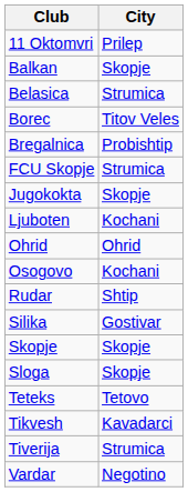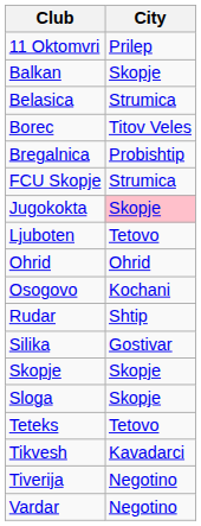 <table class="wikitable">
 <tr>
 <th>Club</th>
 <th>City</th>
 </tr>
 <tr>
 <td><a href='#'>11 Oktomvri</a></td>
 <td><a href='#'>Prilep</a></td>
 </tr>
 <tr>
 <td><a href='#'>Balkan</a></td>
 <td><a href='#'>Skopje</a></td>
 </tr>
 <tr>
 <td><a href='#'>Belasica</a></td>
 <td><a href='#'>Strumica</a></td>
 </tr>
 <tr>
 <td><a href='#'>Borec</a></td>
 <td><a href='#'>Titov Veles</a></td>
 </tr>
 <tr>
 <td><a href='#'>Bregalnica</a></td>
 <td><a href='#'>Probishtip</a></td>
 </tr>
 <tr>
 <td><a href='#'>FCU Skopje</a></td>
 <td><a href='#'>Strumica</a></td>
 </tr>
 <tr>
 <td><a href='#'>Jugokokta</a></td>
-<td><a href='#'>Skopje</a></td>
+<td style="background: pink;"><a href='#'>Skopje</a></td>
 </tr>
 <tr>
 <td><a href='#'>Ljuboten</a></td>
-<td><a href='#'>Kochani</a></td>
+<td><a href='#'>Tetovo</a></td>
 </tr>
 <tr>
 <td><a href='#'>Ohrid</a></td>
 <td><a href='#'>Ohrid</a></td>
 </tr>
 <tr>
 <td><a href='#'>Osogovo</a></td>
 <td><a href='#'>Kochani</a></td>
 </tr>
 <tr>
 <td><a href='#'>Rudar</a></td>
 <td><a href='#'>Shtip</a></td>
 </tr>
 <tr>
 <td><a href='#'>Silika</a></td>
 <td><a href='#'>Gostivar</a></td>
 </tr>
 <tr>
 <td><a href='#'>Skopje</a></td>
 <td><a href='#'>Skopje</a></td>
 </tr>
 <tr>
 <td><a href='#'>Sloga</a></td>
 <td><a href='#'>Skopje</a></td>
 </tr>
 <tr>
 <td><a href='#'>Teteks</a></td>
 <td><a href='#'>Tetovo</a></td>
 </tr>
 <tr>
 <td><a href='#'>Tikvesh</a></td>
 <td><a href='#'>Kavadarci</a></td>
 </tr>
 <tr>
 <td><a href='#'>Tiverija</a></td>
-<td><a href='#'>Strumica</a></td>
+<td><a href='#'>Negotino</a></td>
 </tr>
 <tr>
 <td><a href='#'>Vardar</a></td>
 <td><a href='#'>Negotino</a></td>
 </tr>
 </table>
